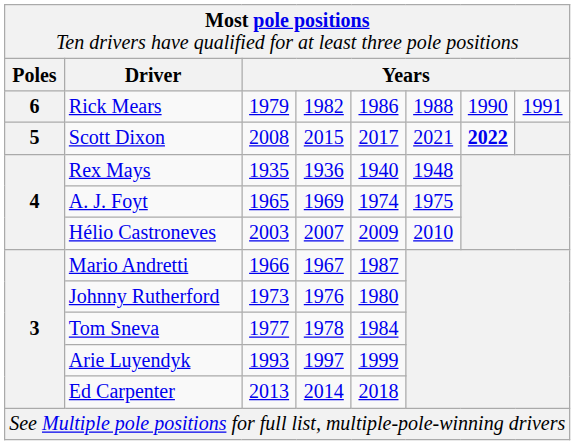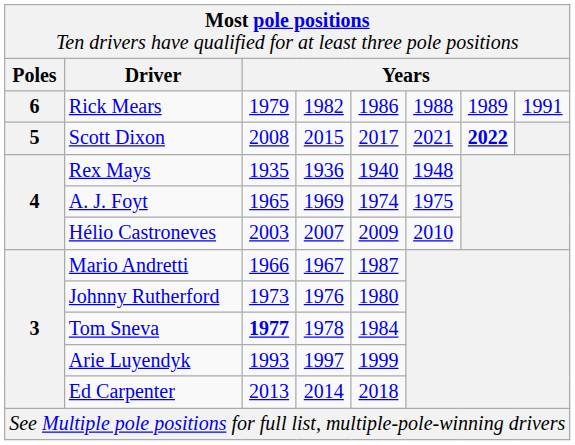 <table class="wikitable">
 <tr>
 <td style="background:#F2F2F2;" align="center" colspan="8"><strong>Most <a href='#'>pole positions</a></strong><br><em>Ten drivers have qualified for at least three pole positions</em></td>
 </tr>
 <tr>
 <th><strong>Poles</strong></th>
 <th><strong>Driver</strong></th>
 <td style="background:#F2F2F2;" align="center" colspan="6"><strong>Years</strong></td>
 </tr>
 <tr>
 <td style="background:#F2F2F2;" align="center"><strong>6</strong></td>
 <td> <a href='#'>Rick Mears</a></td>
 <td align="center"><a href='#'>1979</a></td>
 <td align="center"><a href='#'>1982</a></td>
 <td align="center"><a href='#'>1986</a></td>
 <td align="center"><a href='#'>1988</a></td>
-<td align="center"><a href='#'>1990</a></td>
+<td align="center"><a href='#'>1989</a></td>
 <td align="center"><a href='#'>1991</a></td>
 </tr>
 <tr>
 <td style="background:#F2F2F2;" align="center"><strong>5</strong></td>
 <td> <a href='#'>Scott Dixon</a></td>
 <td align="center"><a href='#'>2008</a></td>
 <td align="center"><a href='#'>2015</a></td>
 <td align="center"><a href='#'>2017</a></td>
 <td align="center"><a href='#'>2021</a></td>
 <td align="center"><strong><a href='#'>2022</a></strong></td>
 <td style="background:#F2F2F2;" align="center"> </td>
 </tr>
 <tr>
 <td style="background:#F2F2F2;" align="center" rowspan="3"><strong>4</strong></td>
 <td> <a href='#'>Rex Mays</a></td>
 <td align="center"><a href='#'>1935</a></td>
 <td align="center"><a href='#'>1936</a></td>
 <td align="center"><a href='#'>1940</a></td>
 <td align="center"><a href='#'>1948</a></td>
 <td style="background:#F2F2F2;" align="center" colspan="2" rowspan="3"> </td>
 </tr>
 <tr>
 <td> <a href='#'>A. J. Foyt</a></td>
 <td align="center"><a href='#'>1965</a></td>
 <td align="center"><a href='#'>1969</a></td>
 <td align="center"><a href='#'>1974</a></td>
 <td align="center"><a href='#'>1975</a></td>
 </tr>
 <tr>
 <td> <a href='#'>Hélio Castroneves</a></td>
 <td align="center"><a href='#'>2003</a></td>
 <td align="center"><a href='#'>2007</a></td>
 <td align="center"><a href='#'>2009</a></td>
 <td align="center"><a href='#'>2010</a></td>
 </tr>
 <tr>
 <td style="background:#F2F2F2;" align="center" rowspan="5"><strong>3</strong></td>
 <td> <a href='#'>Mario Andretti</a></td>
 <td align="center"><a href='#'>1966</a></td>
 <td align="center"><a href='#'>1967</a></td>
 <td align="center"><a href='#'>1987</a></td>
 <td style="background:#F2F2F2;" align="center" colspan="3" rowspan="5"> </td>
 </tr>
 <tr>
 <td> <a href='#'>Johnny Rutherford</a></td>
 <td align="center"><a href='#'>1973</a></td>
 <td align="center"><a href='#'>1976</a></td>
 <td align="center"><a href='#'>1980</a></td>
 </tr>
 <tr>
 <td> <a href='#'>Tom Sneva</a></td>
-<td align="center"><a href='#'>1977</a></td>
+<td align="center"><strong><a href='#'>1977</a></strong></td>
 <td align="center"><a href='#'>1978</a></td>
 <td align="center"><a href='#'>1984</a></td>
 </tr>
 <tr>
 <td> <a href='#'>Arie Luyendyk</a></td>
 <td align="center"><a href='#'>1993</a></td>
 <td align="center"><a href='#'>1997</a></td>
 <td align="center"><a href='#'>1999</a></td>
 </tr>
 <tr>
 <td> <a href='#'>Ed Carpenter</a></td>
 <td align="center"><a href='#'>2013</a></td>
 <td align="center"><a href='#'>2014</a></td>
 <td align="center"><a href='#'>2018</a></td>
 </tr>
 <tr>
 <td style="background:#F2F2F2;" align="center" colspan="9"><em>See <a href='#'>Multiple pole positions</a> for full list, multiple-pole-winning drivers</em></td>
 </tr>
 </table>
